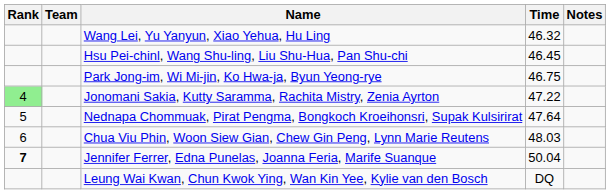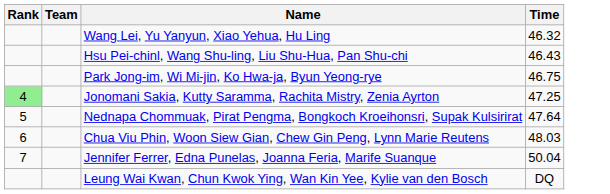 <table class="wikitable sortable" style="text-align:center;font-size:95%">
 <tr>
 <th>Rank</th>
 <th>Team</th>
 <th>Name</th>
 <th>Time</th>
-<th>Notes</th>
 </tr>
 <tr>
 <td></td>
 <td align=left></td>
 <td align=left><a href='#'>Wang Lei</a>, <a href='#'>Yu Yanyun</a>, <a href='#'>Xiao Yehua</a>, <a href='#'>Hu Ling</a></td>
 <td>46.32</td>
-<td></td>
 </tr>
 <tr>
 <td></td>
 <td align=left></td>
 <td align=left><a href='#'>Hsu Pei-chinl</a>, <a href='#'>Wang Shu-ling</a>, <a href='#'>Liu Shu-Hua</a>, <a href='#'>Pan Shu-chi</a></td>
-<td>46.45</td>
-<td></td>
+<td>46.43</td>
 </tr>
 <tr>
 <td></td>
 <td align=left></td>
 <td align=left><a href='#'>Park Jong-im</a>, <a href='#'>Wi Mi-jin</a>, <a href='#'>Ko Hwa-ja</a>, <a href='#'>Byun Yeong-rye</a></td>
 <td>46.75</td>
-<td></td>
 </tr>
 <tr>
 <td style="background: lightgreen;">4</td>
 <td align=left></td>
 <td align=left><a href='#'>Jonomani Sakia</a>, <a href='#'>Kutty Saramma</a>, <a href='#'>Rachita Mistry</a>, <a href='#'>Zenia Ayrton</a></td>
-<td>47.22</td>
-<td></td>
+<td>47.25</td>
 </tr>
 <tr>
 <td>5</td>
 <td align=left></td>
 <td align=left><a href='#'>Nednapa Chommuak</a>, <a href='#'>Pirat Pengma</a>, <a href='#'>Bongkoch Kroeihonsri</a>, <a href='#'>Supak Kulsirirat</a></td>
 <td>47.64</td>
-<td></td>
 </tr>
 <tr>
 <td>6</td>
 <td align=left></td>
 <td align=left><a href='#'>Chua Viu Phin</a>, <a href='#'>Woon Siew Gian</a>, <a href='#'>Chew Gin Peng</a>, <a href='#'>Lynn Marie Reutens</a></td>
 <td>48.03</td>
-<td></td>
 </tr>
 <tr>
-<td><strong>7</strong></td>
+<td>7</td>
 <td align=left></td>
 <td align=left><a href='#'>Jennifer Ferrer</a>, <a href='#'>Edna Punelas</a>, <a href='#'>Joanna Feria</a>, <a href='#'>Marife Suanque</a></td>
 <td>50.04</td>
-<td></td>
 </tr>
 <tr>
 <td></td>
 <td align=left></td>
 <td align=left><a href='#'>Leung Wai Kwan</a>, <a href='#'>Chun Kwok Ying</a>, <a href='#'>Wan Kin Yee</a>, <a href='#'>Kylie van den Bosch</a></td>
 <td>DQ</td>
-<td></td>
 </tr>
 </table>
